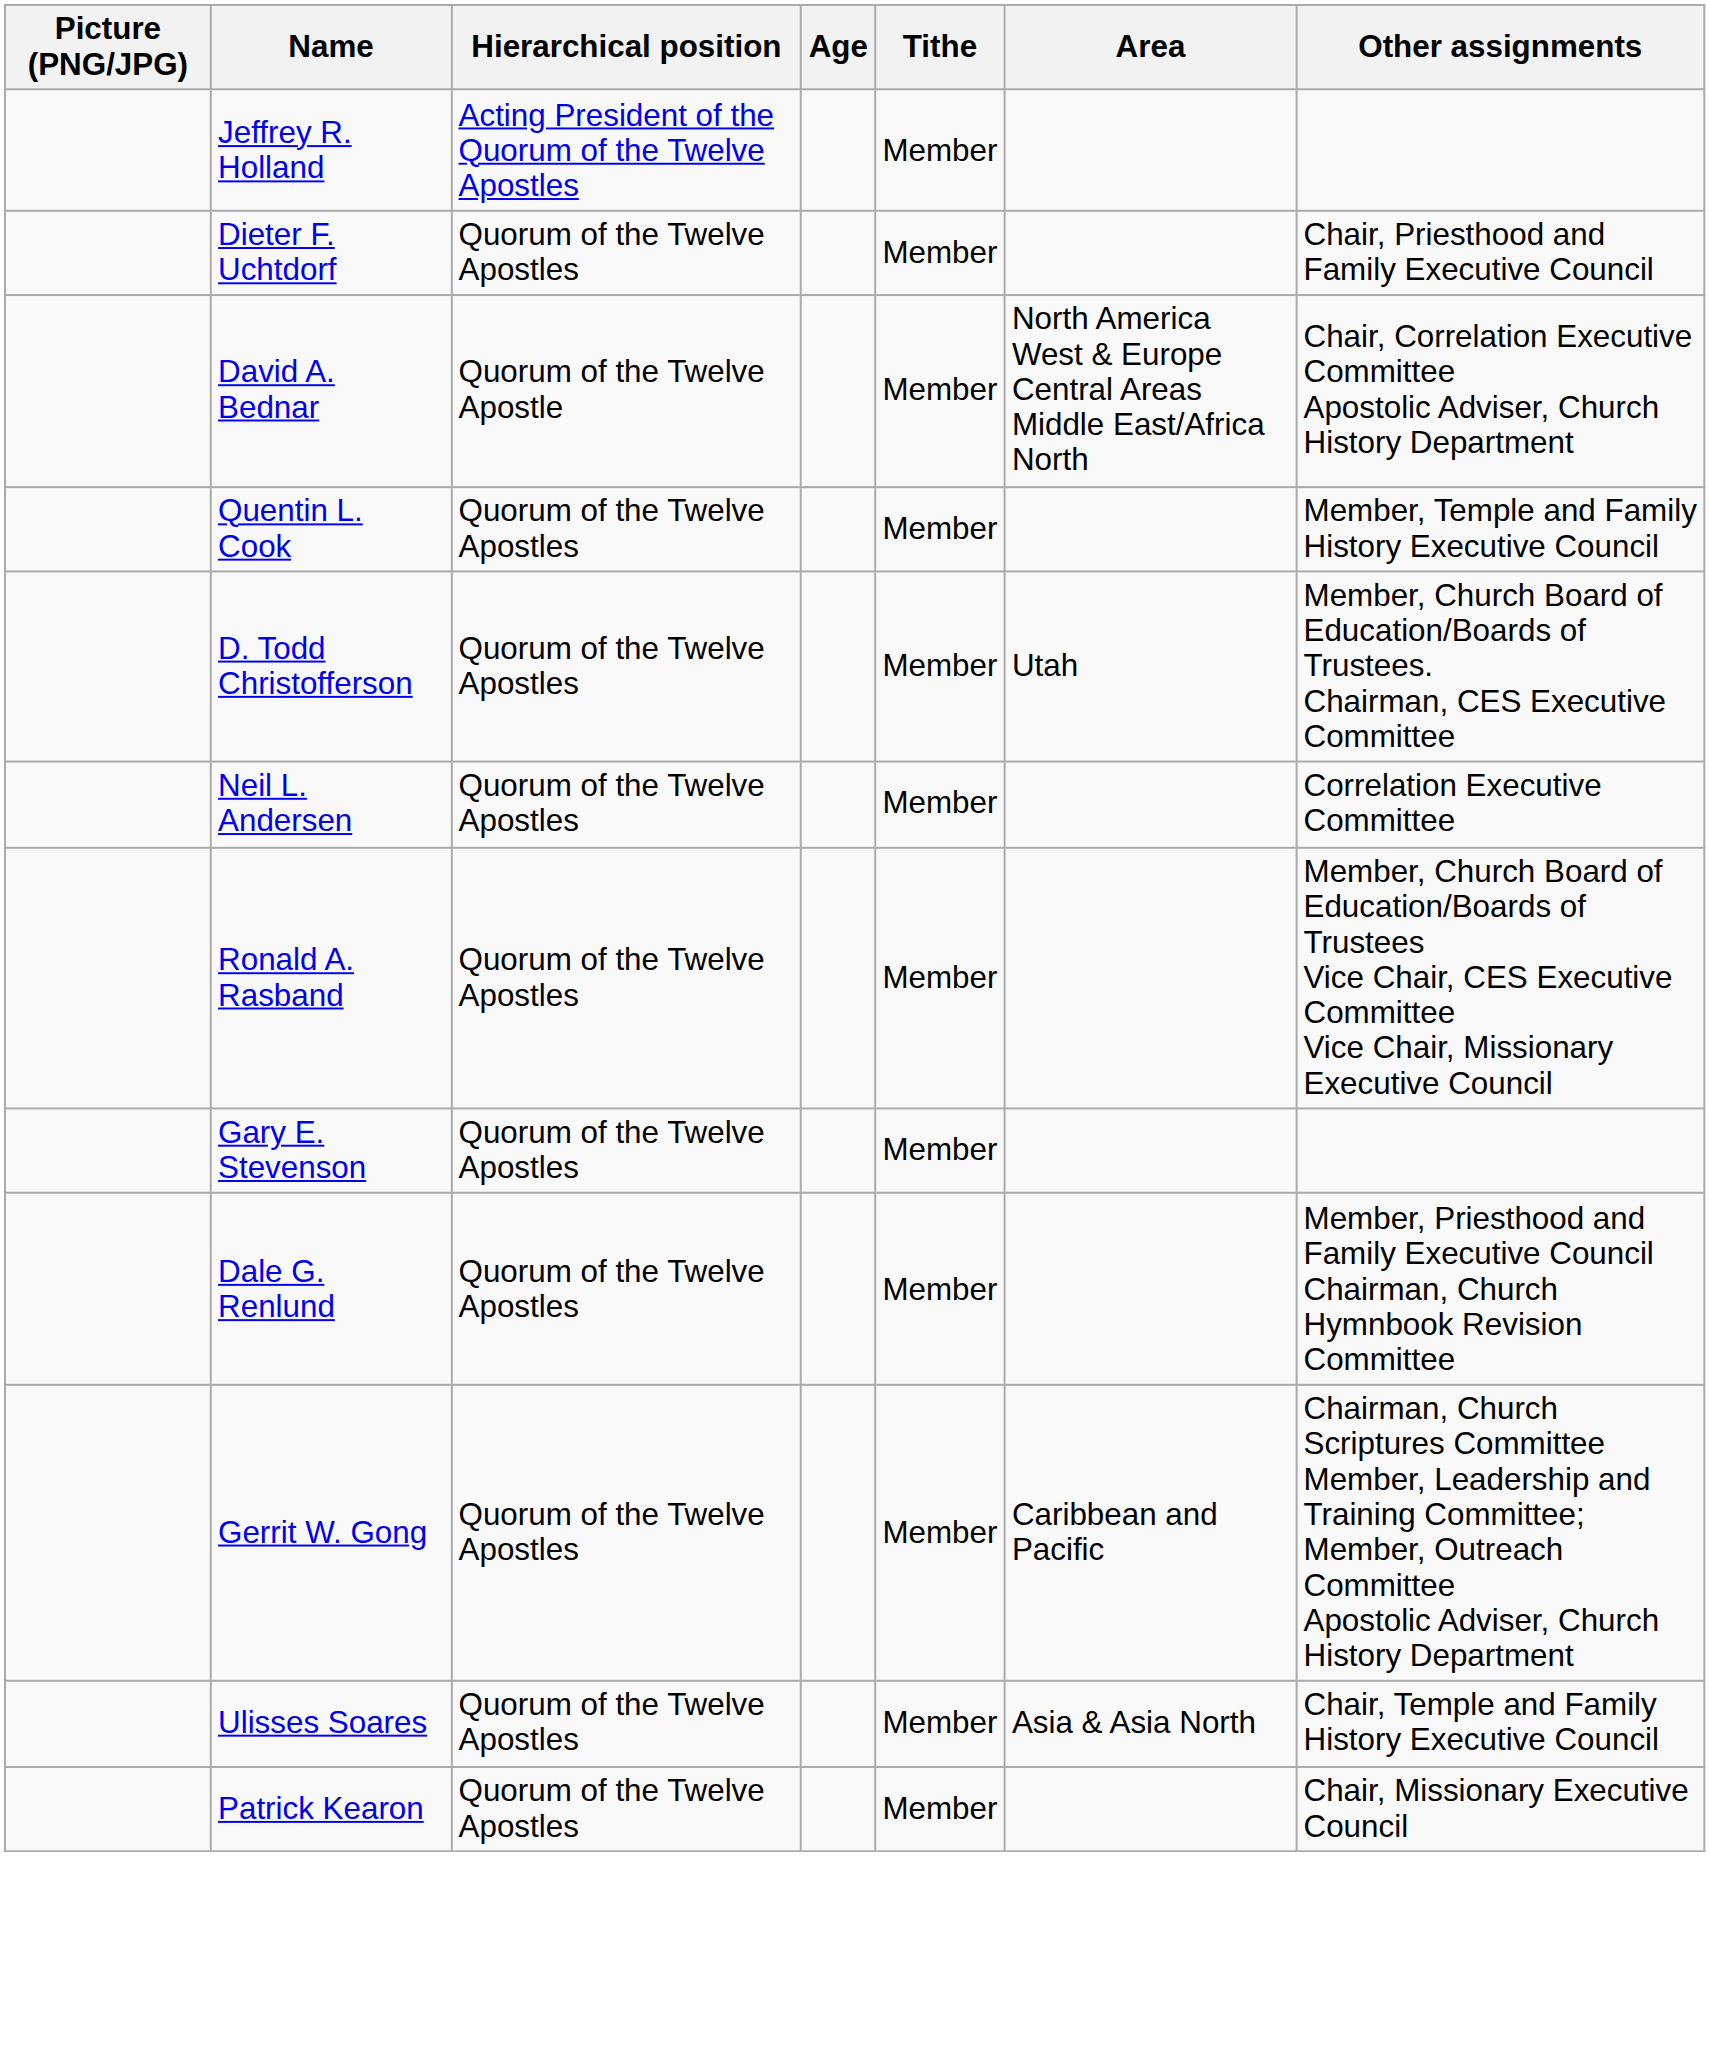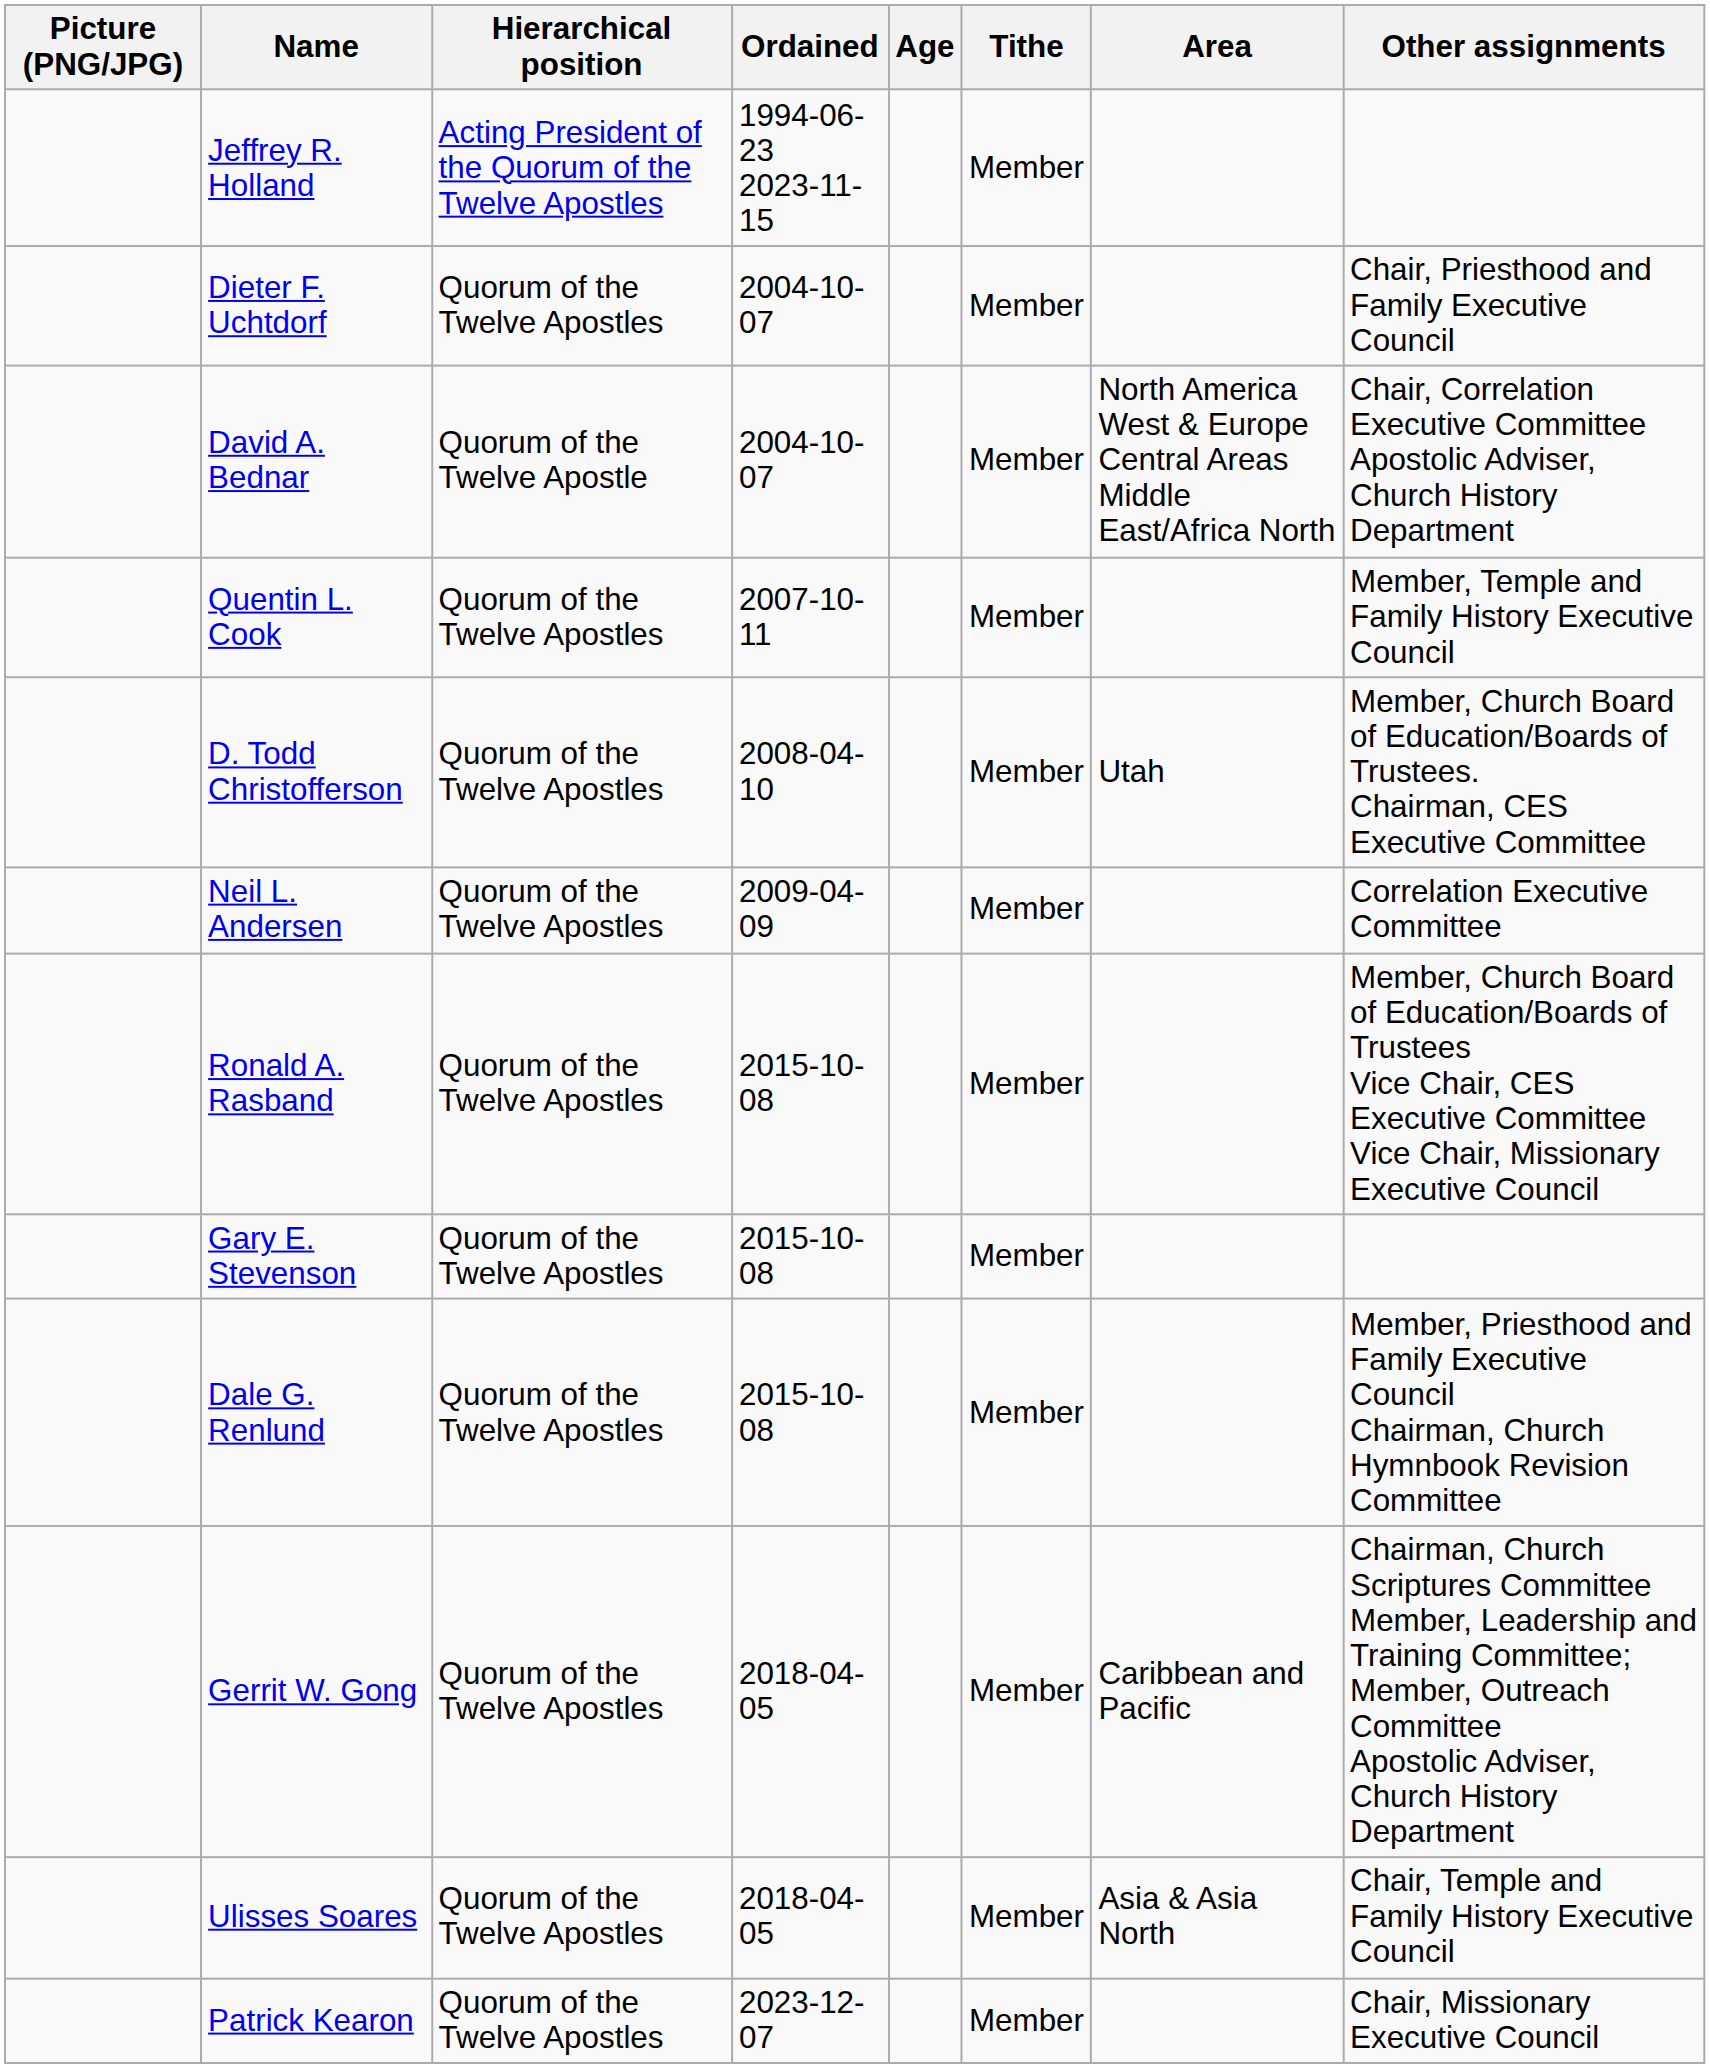 <table class="wikitable sortable">
 <tr>
 <th>Picture (PNG/JPG)</th>
 <th>Name</th>
 <th>Hierarchical position</th>
+<th>Ordained</th>
 <th>Age</th>
 <th>Tithe</th>
 <th>Area </th>
 <th>Other assignments </th>
 </tr>
 <tr>
 <td></td>
 <td><a href='#'>Jeffrey R. Holland</a></td>
 <td><a href='#'>Acting President of the Quorum of the Twelve Apostles</a></td>
+<td>1994-06-23<br>2023-11-15</td>
 <td></td>
 <td>Member</td>
 <td></td>
 <td></td>
 </tr>
 <tr>
 <td></td>
 <td><a href='#'>Dieter F. Uchtdorf</a></td>
 <td>Quorum of the Twelve Apostles</td>
+<td>2004-10-07</td>
 <td></td>
 <td>Member</td>
 <td></td>
 <td>Chair, Priesthood and Family Executive Council</td>
 </tr>
 <tr>
 <td></td>
 <td><a href='#'>David A. Bednar</a></td>
 <td>Quorum of the Twelve Apostle</td>
+<td>2004-10-07</td>
 <td></td>
 <td>Member</td>
 <td>North America West & Europe Central Areas<br>Middle East/Africa North</td>
 <td>Chair, Correlation Executive Committee<br>Apostolic Adviser, Church History Department</td>
 </tr>
 <tr>
 <td></td>
 <td><a href='#'>Quentin L. Cook</a></td>
 <td>Quorum of the Twelve Apostles</td>
+<td>2007-10-11</td>
 <td></td>
 <td>Member</td>
 <td></td>
 <td>Member, Temple and Family History Executive Council</td>
 </tr>
 <tr>
 <td></td>
 <td><a href='#'>D. Todd Christofferson</a></td>
 <td>Quorum of the Twelve Apostles</td>
+<td>2008-04-10</td>
 <td></td>
 <td>Member</td>
 <td>Utah</td>
 <td>Member, Church Board of Education/Boards of Trustees.<br>Chairman, CES Executive Committee</td>
 </tr>
 <tr>
 <td></td>
 <td><a href='#'>Neil L. Andersen</a></td>
 <td>Quorum of the Twelve Apostles</td>
+<td>2009-04-09</td>
 <td></td>
 <td>Member</td>
 <td></td>
 <td>Correlation Executive Committee</td>
 </tr>
 <tr>
 <td></td>
 <td><a href='#'>Ronald A. Rasband</a></td>
 <td>Quorum of the Twelve Apostles</td>
+<td>2015-10-08</td>
 <td></td>
 <td>Member</td>
 <td></td>
 <td>Member, Church Board of Education/Boards of Trustees<br>Vice Chair, CES Executive Committee<br>Vice Chair, Missionary Executive Council<br></td>
 </tr>
 <tr>
 <td></td>
 <td><a href='#'>Gary E. Stevenson</a></td>
 <td>Quorum of the Twelve Apostles</td>
+<td>2015-10-08</td>
 <td></td>
 <td>Member</td>
 <td></td>
 <td></td>
 </tr>
 <tr>
 <td></td>
 <td><a href='#'>Dale G. Renlund</a></td>
 <td>Quorum of the Twelve Apostles</td>
+<td>2015-10-08</td>
 <td></td>
 <td>Member</td>
 <td></td>
 <td>Member, Priesthood and Family Executive Council<br>Chairman, Church Hymnbook Revision Committee</td>
 </tr>
 <tr>
 <td></td>
 <td><a href='#'>Gerrit W. Gong</a></td>
 <td>Quorum of the Twelve Apostles</td>
+<td>2018-04-05</td>
 <td></td>
 <td>Member</td>
 <td>Caribbean and Pacific</td>
 <td>Chairman, Church Scriptures Committee<br>Member, Leadership and Training Committee;<br>Member, Outreach Committee<br>Apostolic Adviser, Church History Department</td>
 </tr>
 <tr>
 <td></td>
 <td><a href='#'>Ulisses Soares</a></td>
 <td>Quorum of the Twelve Apostles</td>
+<td>2018-04-05</td>
 <td></td>
 <td>Member</td>
 <td>Asia & Asia North</td>
 <td>Chair, Temple and Family History Executive Council</td>
 </tr>
 <tr>
 <td></td>
 <td><a href='#'>Patrick Kearon</a></td>
 <td>Quorum of the Twelve Apostles</td>
+<td>2023-12-07</td>
 <td></td>
 <td>Member</td>
 <td></td>
 <td>Chair, Missionary Executive Council</td>
 </tr>
 </table>
